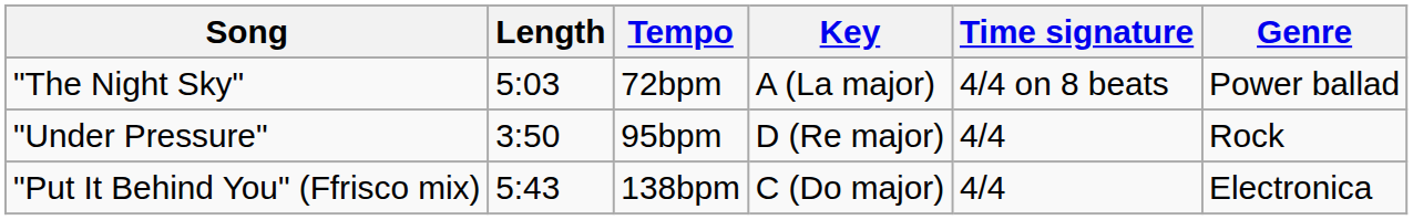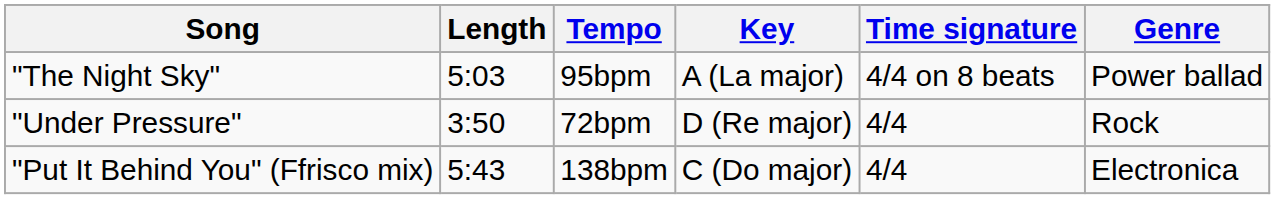 <table class="wikitable" style="font-size: 95%;">
 <tr>
 <th>Song</th>
 <th>Length</th>
 <th><a href='#'>Tempo</a></th>
 <th><a href='#'>Key</a></th>
 <th><a href='#'>Time signature</a></th>
 <th><a href='#'>Genre</a></th>
 </tr>
 <tr>
 <td>"The Night Sky"</td>
 <td>5:03</td>
-<td>72bpm</td>
+<td>95bpm</td>
 <td>A (La major)</td>
 <td>4/4 on 8 beats</td>
 <td>Power ballad</td>
 </tr>
 <tr>
 <td>"Under Pressure"</td>
 <td>3:50</td>
-<td>95bpm</td>
+<td>72bpm</td>
 <td>D (Re major)</td>
 <td>4/4</td>
 <td>Rock</td>
 </tr>
 <tr>
 <td>"Put It Behind You" (Ffrisco mix)</td>
 <td>5:43</td>
 <td>138bpm</td>
 <td>C (Do major)</td>
 <td>4/4</td>
 <td>Electronica</td>
 </tr>
 </table>
